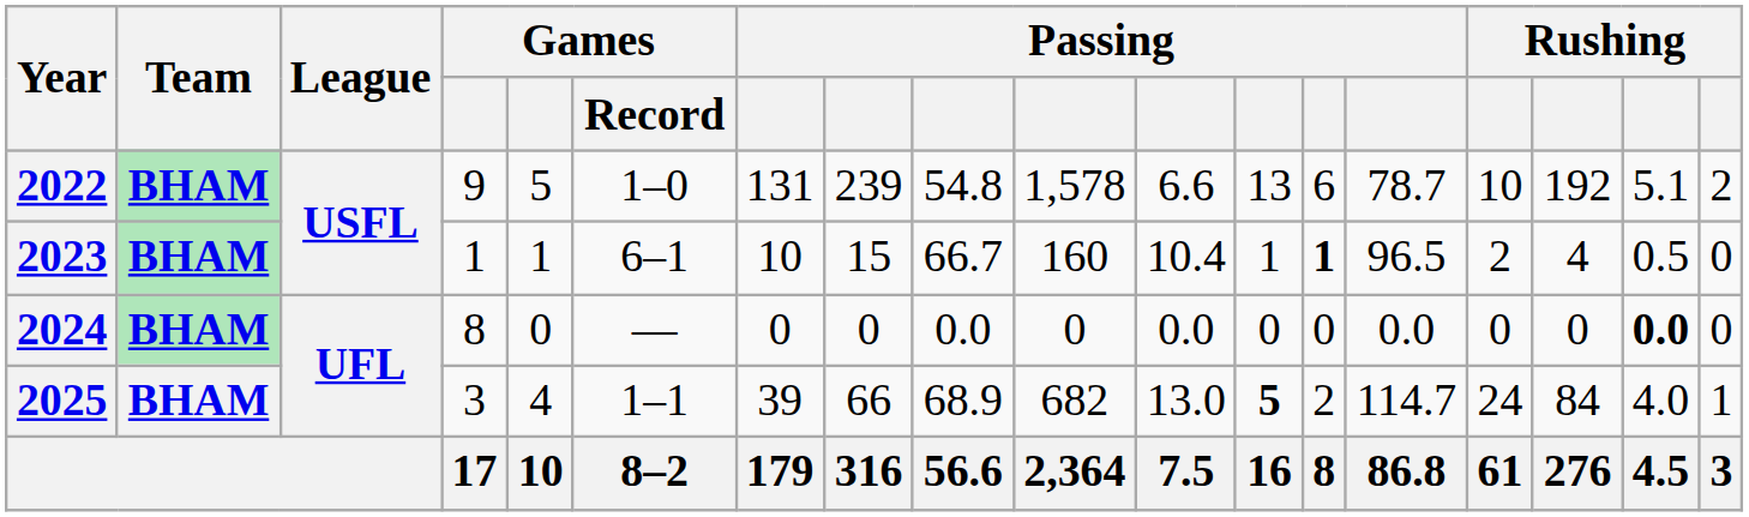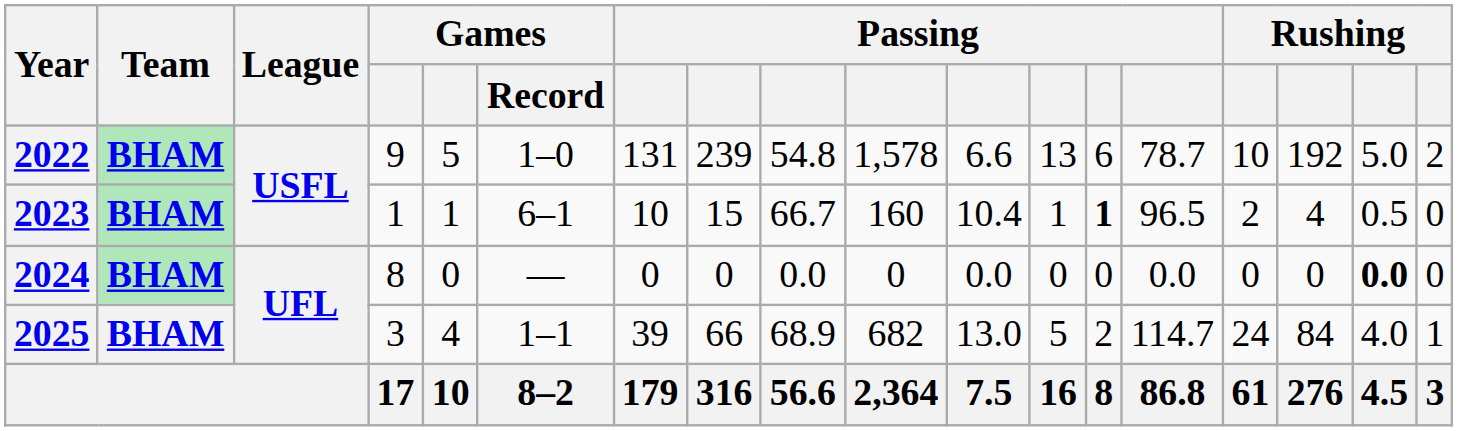 <table class="wikitable" style="text-align:center;">
 <tr>
 <th rowspan="2">Year</th>
 <th rowspan="2">Team</th>
 <th rowspan="2">League</th>
 <th colspan="3">Games</th>
 <th colspan="8">Passing</th>
 <th colspan="4">Rushing</th>
 </tr>
 <tr>
 <th></th>
 <th></th>
 <th>Record</th>
 <th></th>
 <th></th>
 <th></th>
 <th></th>
 <th></th>
 <th></th>
 <th></th>
 <th></th>
 <th></th>
 <th></th>
 <th></th>
 <th></th>
 </tr>
 <tr>
 <th><a href='#'>2022</a></th>
 <th style="background:#afe6ba"><a href='#'>BHAM</a></th>
 <th rowspan="2"><a href='#'>USFL</a></th>
 <td>9</td>
 <td>5</td>
 <td>1–0</td>
 <td>131</td>
 <td>239</td>
 <td>54.8</td>
 <td>1,578</td>
 <td>6.6</td>
 <td>13</td>
 <td>6</td>
 <td>78.7</td>
 <td>10</td>
 <td>192</td>
-<td>5.1</td>
+<td>5.0</td>
 <td>2</td>
 </tr>
 <tr>
 <th><a href='#'>2023</a></th>
 <th style="background:#afe6ba"><a href='#'>BHAM</a></th>
 <td>1</td>
 <td>1</td>
 <td>6–1</td>
 <td>10</td>
 <td>15</td>
 <td>66.7</td>
 <td>160</td>
 <td>10.4</td>
 <td>1</td>
 <td><strong>1</strong></td>
 <td>96.5</td>
 <td>2</td>
 <td>4</td>
 <td>0.5</td>
 <td>0</td>
 </tr>
 <tr>
 <th><a href='#'>2024</a></th>
 <th style="background:#afe6ba"><a href='#'>BHAM</a></th>
 <th rowspan="2"><a href='#'>UFL</a></th>
 <td>8</td>
 <td>0</td>
 <td>—</td>
 <td>0</td>
 <td>0</td>
 <td>0.0</td>
 <td>0</td>
 <td>0.0</td>
 <td>0</td>
 <td>0</td>
 <td>0.0</td>
 <td>0</td>
 <td>0</td>
 <td><strong>0.0</strong></td>
 <td>0</td>
 </tr>
 <tr>
 <th><a href='#'>2025</a></th>
 <th><a href='#'>BHAM</a></th>
 <td>3</td>
 <td>4</td>
 <td>1–1</td>
 <td>39</td>
 <td>66</td>
 <td>68.9</td>
 <td>682</td>
 <td>13.0</td>
-<td><strong>5</strong></td>
+<td>5</td>
 <td>2</td>
 <td>114.7</td>
 <td>24</td>
 <td>84</td>
 <td>4.0</td>
 <td>1</td>
 </tr>
 <tr>
 <th colspan="3"></th>
 <th>17</th>
 <th>10</th>
 <th>8–2</th>
 <th>179</th>
 <th>316</th>
 <th>56.6</th>
 <th>2,364</th>
 <th>7.5</th>
 <th>16</th>
 <th>8</th>
 <th>86.8</th>
 <th>61</th>
 <th>276</th>
 <th>4.5</th>
 <th>3</th>
 </tr>
 </table>
